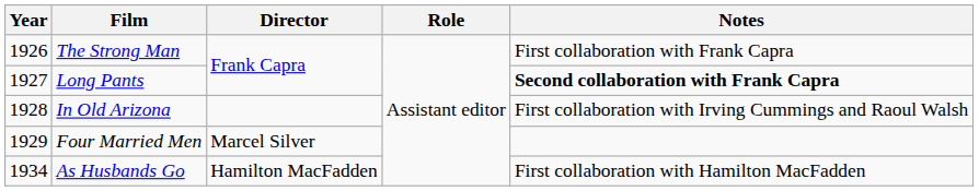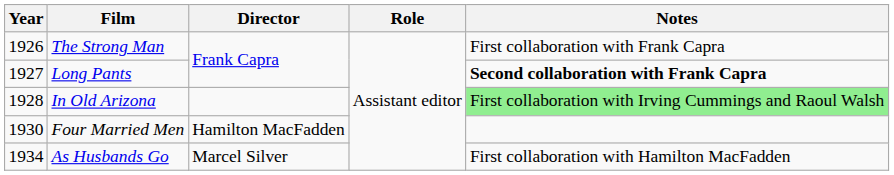 <table class="wikitable">
 <tr>
 <th>Year</th>
 <th>Film</th>
 <th>Director</th>
 <th>Role</th>
 <th>Notes</th>
 </tr>
 <tr>
 <td>1926</td>
 <td><em><a href='#'>The Strong Man</a></em></td>
 <td rowspan=2><a href='#'>Frank Capra</a></td>
 <td rowspan=5>Assistant editor</td>
 <td>First collaboration with Frank Capra</td>
 </tr>
 <tr>
 <td>1927</td>
 <td><em><a href='#'>Long Pants</a></em></td>
 <td><strong>Second collaboration with Frank Capra</strong></td>
 </tr>
 <tr>
 <td>1928</td>
 <td><em><a href='#'>In Old Arizona</a></em></td>
 <td></td>
-<td>First collaboration with Irving Cummings and Raoul Walsh</td>
+<td style="background: lightgreen;">First collaboration with Irving Cummings and Raoul Walsh</td>
 </tr>
 <tr>
-<td>1929</td>
+<td>1930</td>
 <td><em>Four Married Men</em></td>
-<td>Marcel Silver</td>
+<td>Hamilton MacFadden</td>
 <td></td>
 </tr>
 <tr>
 <td>1934</td>
 <td><em><a href='#'>As Husbands Go</a></em></td>
-<td>Hamilton MacFadden</td>
+<td>Marcel Silver</td>
 <td>First collaboration with Hamilton MacFadden</td>
 </tr>
 </table>
